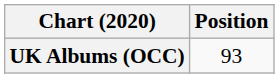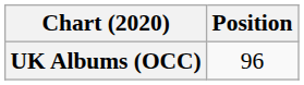 <table class="wikitable plainrowheaders" style="text-align:center">
 <tr>
 <th scope="col">Chart (2020)</th>
 <th scope="col">Position</th>
 </tr>
 <tr>
 <th scope="row">UK Albums (OCC)</th>
-<td>93</td>
+<td>96</td>
 </tr>
 </table>
